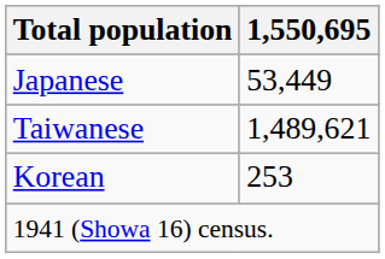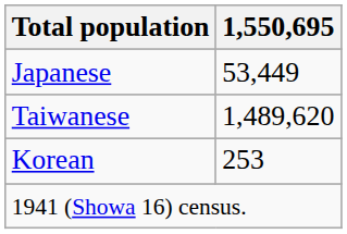 <table class=wikitable>
 <tr>
 <th>Total population</th>
 <th>1,550,695</th>
 </tr>
 <tr>
 <td><a href='#'>Japanese</a></td>
 <td>53,449</td>
 </tr>
 <tr>
 <td><a href='#'>Taiwanese</a></td>
-<td>1,489,621</td>
+<td>1,489,620</td>
 </tr>
 <tr>
 <td><a href='#'>Korean</a></td>
 <td>253</td>
 </tr>
 <tr>
 <td colspan=2><small>1941 (<a href='#'>Showa</a> 16) census.</small></td>
 </tr>
 </table>
